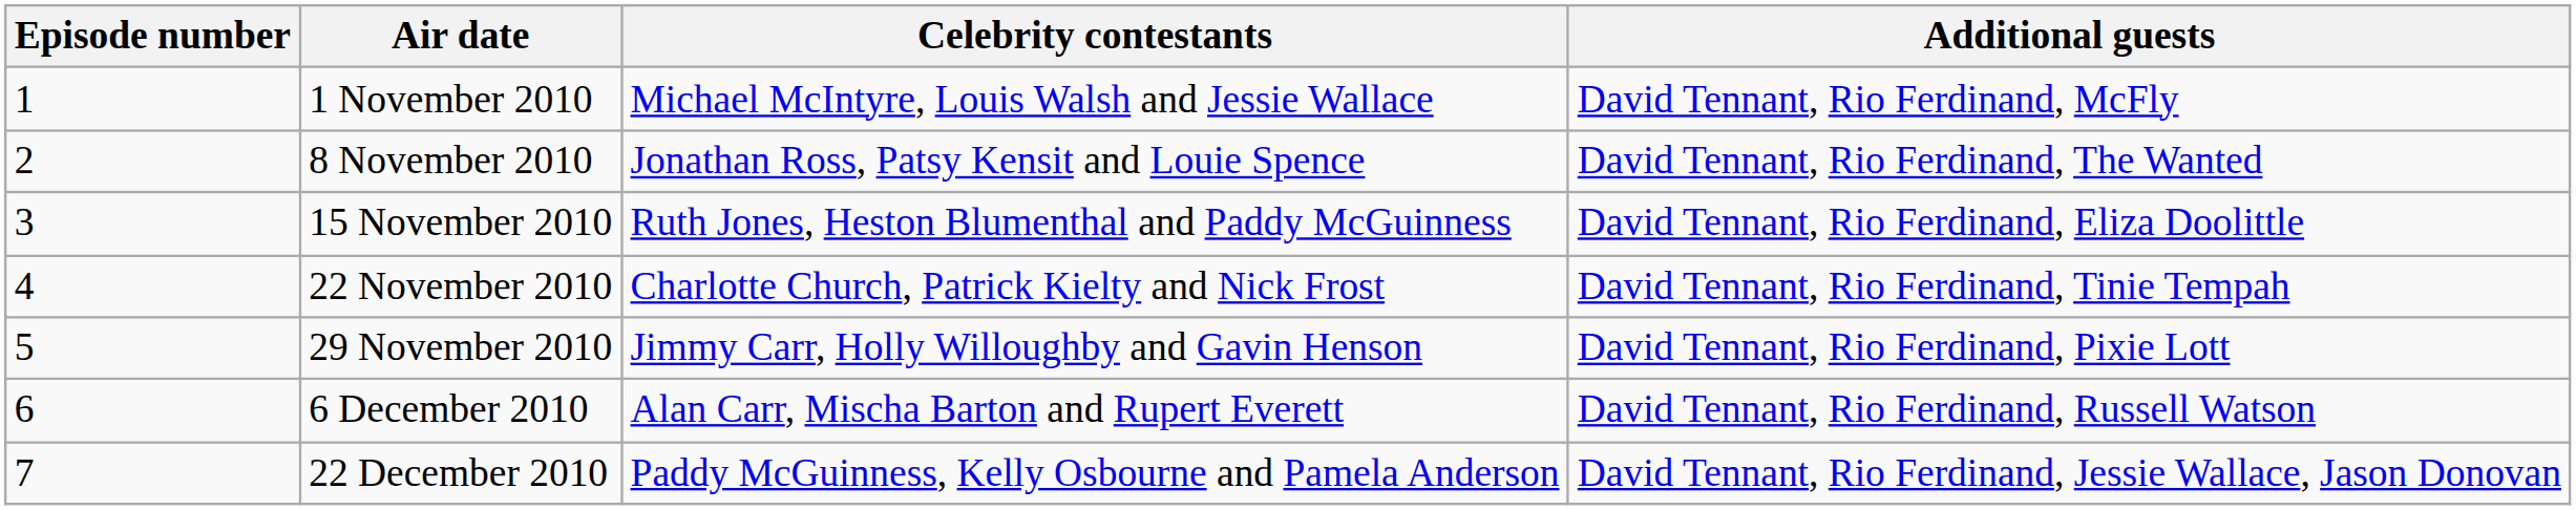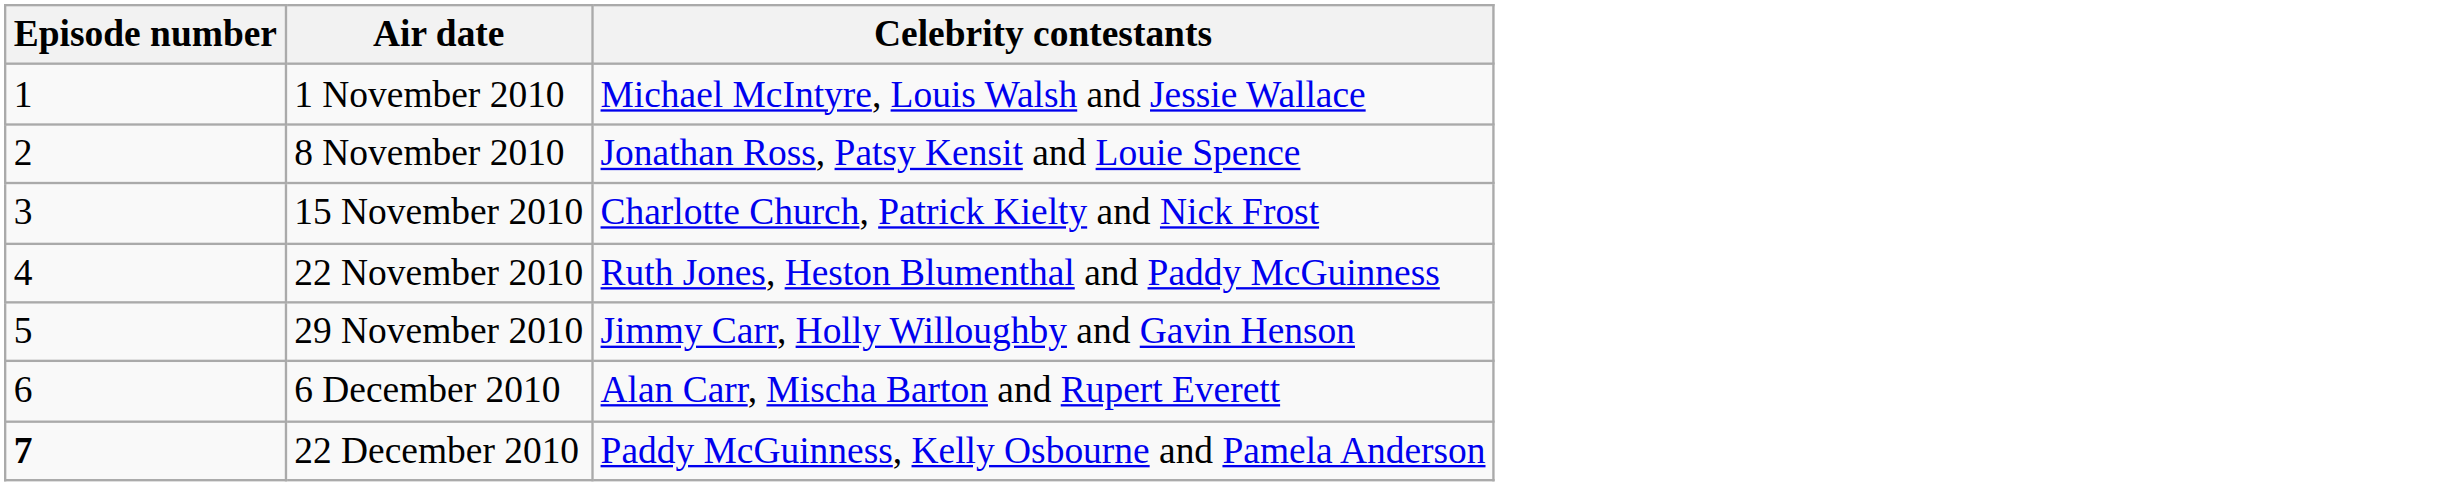 <table class="wikitable">
 <tr>
 <th>Episode number</th>
 <th>Air date</th>
 <th>Celebrity contestants</th>
-<th>Additional guests</th>
 </tr>
 <tr>
 <td>1</td>
 <td>1 November 2010</td>
 <td><a href='#'>Michael McIntyre</a>, <a href='#'>Louis Walsh</a> and <a href='#'>Jessie Wallace</a></td>
-<td><a href='#'>David Tennant</a>, <a href='#'>Rio Ferdinand</a>, <a href='#'>McFly</a></td>
 </tr>
 <tr>
 <td>2</td>
 <td>8 November 2010</td>
 <td><a href='#'>Jonathan Ross</a>, <a href='#'>Patsy Kensit</a> and <a href='#'>Louie Spence</a></td>
-<td><a href='#'>David Tennant</a>, <a href='#'>Rio Ferdinand</a>, <a href='#'>The Wanted</a></td>
 </tr>
 <tr>
 <td>3</td>
 <td>15 November 2010</td>
-<td><a href='#'>Ruth Jones</a>, <a href='#'>Heston Blumenthal</a> and <a href='#'>Paddy McGuinness</a></td>
-<td><a href='#'>David Tennant</a>, <a href='#'>Rio Ferdinand</a>, <a href='#'>Eliza Doolittle</a></td>
+<td><a href='#'>Charlotte Church</a>, <a href='#'>Patrick Kielty</a> and <a href='#'>Nick Frost</a></td>
 </tr>
 <tr>
 <td>4</td>
 <td>22 November 2010</td>
-<td><a href='#'>Charlotte Church</a>, <a href='#'>Patrick Kielty</a> and <a href='#'>Nick Frost</a></td>
-<td><a href='#'>David Tennant</a>, <a href='#'>Rio Ferdinand</a>, <a href='#'>Tinie Tempah</a></td>
+<td><a href='#'>Ruth Jones</a>, <a href='#'>Heston Blumenthal</a> and <a href='#'>Paddy McGuinness</a></td>
 </tr>
 <tr>
 <td>5</td>
 <td>29 November 2010</td>
 <td><a href='#'>Jimmy Carr</a>, <a href='#'>Holly Willoughby</a> and <a href='#'>Gavin Henson</a></td>
-<td><a href='#'>David Tennant</a>, <a href='#'>Rio Ferdinand</a>, <a href='#'>Pixie Lott</a></td>
 </tr>
 <tr>
 <td>6</td>
 <td>6 December 2010</td>
 <td><a href='#'>Alan Carr</a>, <a href='#'>Mischa Barton</a> and <a href='#'>Rupert Everett</a></td>
-<td><a href='#'>David Tennant</a>, <a href='#'>Rio Ferdinand</a>, <a href='#'>Russell Watson</a></td>
 </tr>
 <tr>
-<td>7</td>
+<td><strong>7</strong></td>
 <td>22 December 2010</td>
 <td><a href='#'>Paddy McGuinness</a>, <a href='#'>Kelly Osbourne</a> and <a href='#'>Pamela Anderson</a></td>
-<td><a href='#'>David Tennant</a>, <a href='#'>Rio Ferdinand</a>, <a href='#'>Jessie Wallace</a>, <a href='#'>Jason Donovan</a></td>
 </tr>
 </table>
